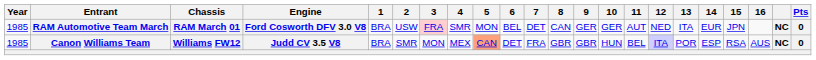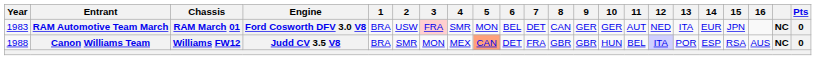 <table class="wikitable" style="text-align:center; font-size:85%">
 <tr>
 <th>Year</th>
 <th>Entrant</th>
 <th>Chassis</th>
 <th>Engine</th>
 <th>1</th>
 <th>2</th>
 <th>3</th>
 <th>4</th>
 <th>5</th>
 <th>6</th>
 <th>7</th>
 <th>8</th>
 <th>9</th>
 <th>10</th>
 <th>11</th>
 <th>12</th>
 <th>13</th>
 <th>14</th>
 <th>15</th>
 <th>16</th>
 <th></th>
 <th><a href='#'>Pts</a></th>
 </tr>
 <tr>
-<td><a href='#'>1985</a></td>
+<td><a href='#'>1983</a></td>
 <th><a href='#'>RAM Automotive Team March</a></th>
 <th><a href='#'>RAM March</a> <a href='#'>01</a></th>
 <th><a href='#'>Ford Cosworth DFV</a> 3.0 <a href='#'>V8</a></th>
 <td><a href='#'>BRA</a></td>
 <td><a href='#'>USW</a></td>
 <td style="background:#FFCFCF;"><a href='#'>FRA</a><br></td>
 <td><a href='#'>SMR</a></td>
 <td><a href='#'>MON</a></td>
 <td><a href='#'>BEL</a></td>
 <td><a href='#'>DET</a></td>
 <td><a href='#'>CAN</a></td>
 <td><a href='#'>GER</a></td>
 <td><a href='#'>GER</a></td>
 <td><a href='#'>AUT</a></td>
 <td><a href='#'>NED</a></td>
 <td><a href='#'>ITA</a></td>
 <td><a href='#'>EUR</a></td>
 <td><a href='#'>JPN</a></td>
 <td></td>
 <th>NC</th>
 <th>0</th>
 </tr>
 <tr>
-<td><a href='#'>1985</a></td>
+<td><a href='#'>1988</a></td>
 <th><a href='#'>Canon</a> <a href='#'>Williams Team</a></th>
 <th><a href='#'>Williams</a> <a href='#'>FW12</a></th>
 <th><a href='#'>Judd CV</a> 3.5 <a href='#'>V8</a></th>
 <td><a href='#'>BRA</a></td>
 <td><a href='#'>SMR</a></td>
 <td><a href='#'>MON</a></td>
 <td><a href='#'>MEX</a></td>
 <td style="background: lightsalmon;"><a href='#'>CAN</a></td>
 <td><a href='#'>DET</a></td>
 <td><a href='#'>FRA</a></td>
 <td><a href='#'>GBR</a></td>
 <td><a href='#'>GBR</a></td>
 <td><a href='#'>HUN</a></td>
 <td><a href='#'>BEL</a></td>
 <td style="background:#CFCFFF;"><a href='#'>ITA</a><br></td>
 <td><a href='#'>POR</a></td>
 <td><a href='#'>ESP</a></td>
 <td><a href='#'>RSA</a></td>
 <td><a href='#'>AUS</a></td>
 <th>NC</th>
 <th>0</th>
 </tr>
 <tr>
 <th colspan="22"></th>
 </tr>
 </table>
